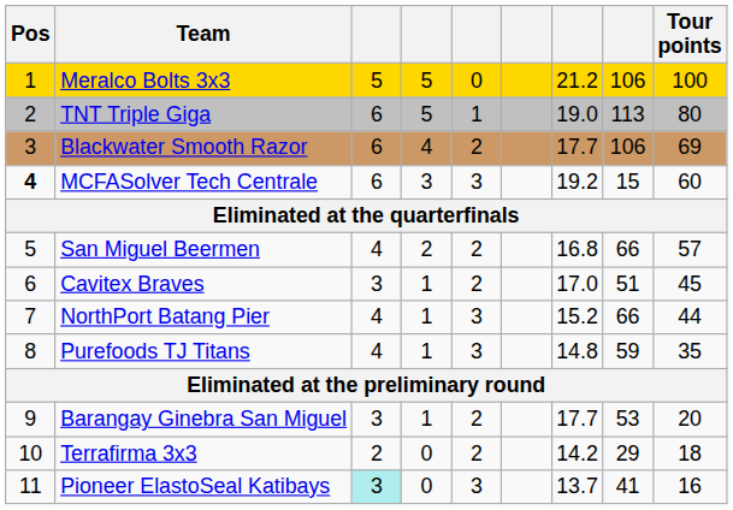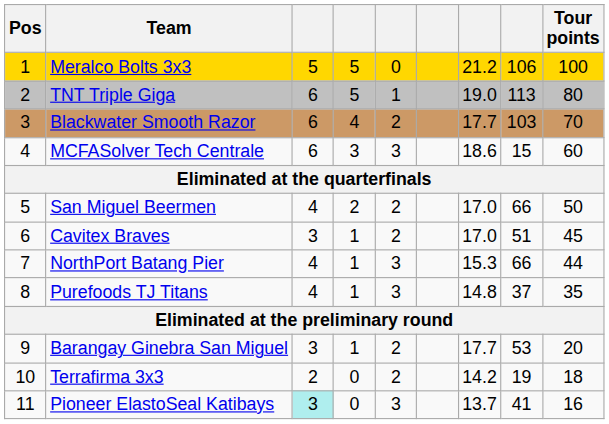 <table class="wikitable" style="text-align:center">
 <tr>
 <th width=30>Pos</th>
 <th width=180>Team</th>
 <th width=30></th>
 <th width=30></th>
 <th width=30></th>
 <th width=30></th>
 <th width=30></th>
 <th width=30></th>
 <th width=30>Tour points</th>
 </tr>
 <tr bgcolor=gold>
 <td>1</td>
 <td align=left><a href='#'>Meralco Bolts 3x3</a></td>
 <td>5</td>
 <td>5</td>
 <td>0</td>
 <td></td>
 <td>21.2</td>
 <td>106</td>
 <td>100</td>
 </tr>
 <tr bgcolor=silver>
 <td>2</td>
 <td align=left><a href='#'>TNT Triple Giga</a></td>
 <td>6</td>
 <td>5</td>
 <td>1</td>
 <td></td>
 <td>19.0</td>
 <td>113</td>
 <td>80</td>
 </tr>
 <tr bgcolor=cc9966>
 <td>3</td>
 <td align=left><a href='#'>Blackwater Smooth Razor</a></td>
 <td>6</td>
 <td>4</td>
 <td>2</td>
 <td></td>
 <td>17.7</td>
-<td>106</td>
-<td>69</td>
+<td>103</td>
+<td>70</td>
 </tr>
 <tr>
-<td><strong>4</strong></td>
+<td>4</td>
 <td align=left><a href='#'>MCFASolver Tech Centrale</a></td>
 <td>6</td>
 <td>3</td>
 <td>3</td>
 <td></td>
-<td>19.2</td>
+<td>18.6</td>
 <td>15</td>
 <td>60</td>
 </tr>
 <tr>
 <th colspan=9>Eliminated at the quarterfinals</th>
 </tr>
 <tr>
 <td>5</td>
 <td align=left><a href='#'>San Miguel Beermen</a></td>
 <td>4</td>
 <td>2</td>
 <td>2</td>
 <td></td>
-<td>16.8</td>
+<td>17.0</td>
 <td>66</td>
-<td>57</td>
+<td>50</td>
 </tr>
 <tr>
 <td>6</td>
 <td align=left><a href='#'>Cavitex Braves</a></td>
 <td>3</td>
 <td>1</td>
 <td>2</td>
 <td></td>
 <td>17.0</td>
 <td>51</td>
 <td>45</td>
 </tr>
 <tr>
 <td>7</td>
 <td align=left><a href='#'>NorthPort Batang Pier</a></td>
 <td>4</td>
 <td>1</td>
 <td>3</td>
 <td></td>
-<td>15.2</td>
+<td>15.3</td>
 <td>66</td>
 <td>44</td>
 </tr>
 <tr>
 <td>8</td>
 <td align=left><a href='#'>Purefoods TJ Titans</a></td>
 <td>4</td>
 <td>1</td>
 <td>3</td>
 <td></td>
 <td>14.8</td>
-<td>59</td>
+<td>37</td>
 <td>35</td>
 </tr>
 <tr>
 <th colspan=9>Eliminated at the preliminary round</th>
 </tr>
 <tr>
 <td>9</td>
 <td align=left nowrap><a href='#'>Barangay Ginebra San Miguel</a></td>
 <td>3</td>
 <td>1</td>
 <td>2</td>
 <td></td>
 <td>17.7</td>
 <td>53</td>
 <td>20</td>
 </tr>
 <tr>
 <td>10</td>
 <td align=left><a href='#'>Terrafirma 3x3</a></td>
 <td>2</td>
 <td>0</td>
 <td>2</td>
 <td></td>
 <td>14.2</td>
-<td>29</td>
+<td>19</td>
 <td>18</td>
 </tr>
 <tr>
 <td>11</td>
 <td align=left><a href='#'>Pioneer ElastoSeal Katibays</a></td>
 <td style="background: paleturquoise;">3</td>
 <td>0</td>
 <td>3</td>
 <td></td>
 <td>13.7</td>
 <td>41</td>
 <td>16</td>
 </tr>
 </table>
